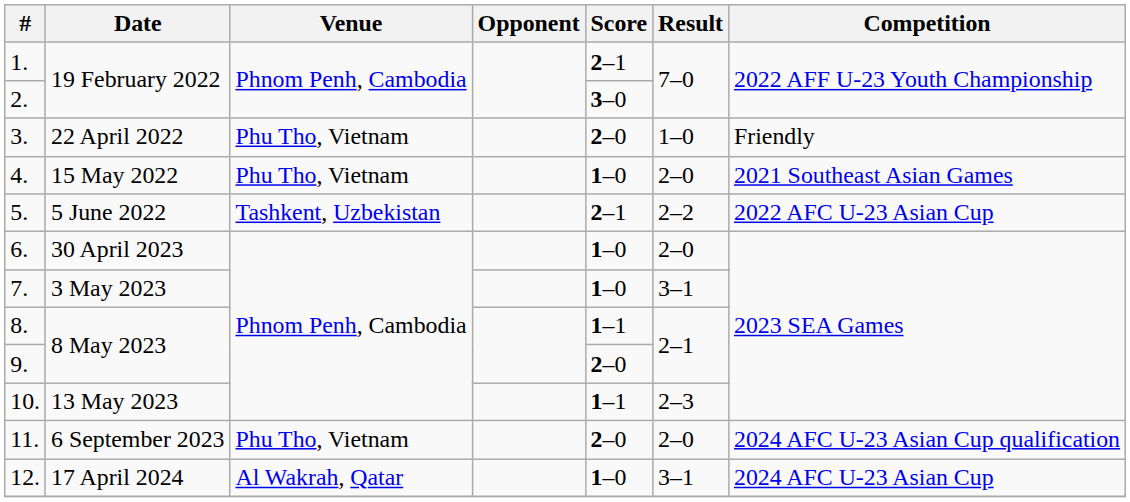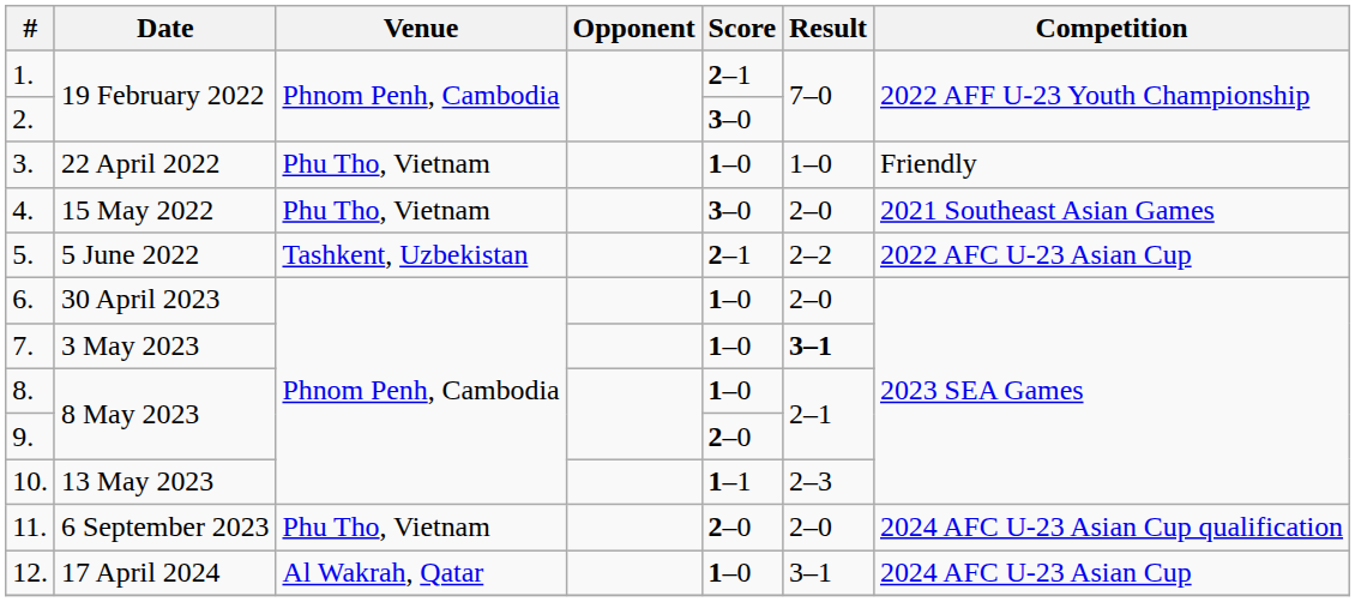 <table class="wikitable">
 <tr>
 <th>#</th>
 <th>Date</th>
 <th>Venue</th>
 <th>Opponent</th>
 <th>Score</th>
 <th>Result</th>
 <th>Competition</th>
 </tr>
 <tr>
 <td>1.</td>
 <td rowspan="2">19 February 2022</td>
 <td rowspan="2"><a href='#'>Phnom Penh</a>, <a href='#'>Cambodia</a></td>
 <td rowspan="2"></td>
 <td><strong>2</strong>–1</td>
 <td rowspan="2">7–0</td>
 <td rowspan="2"><a href='#'>2022 AFF U-23 Youth Championship</a></td>
 </tr>
 <tr>
 <td>2.</td>
 <td><strong>3</strong>–0</td>
 </tr>
 <tr>
 <td>3.</td>
 <td>22 April 2022</td>
 <td><a href='#'>Phu Tho</a>, Vietnam</td>
 <td></td>
-<td><strong>2</strong>–0</td>
+<td><strong>1</strong>–0</td>
 <td>1–0</td>
 <td>Friendly</td>
 </tr>
 <tr>
 <td>4.</td>
 <td>15 May 2022</td>
 <td><a href='#'>Phu Tho</a>, Vietnam</td>
 <td></td>
-<td><strong>1</strong>–0</td>
+<td><strong>3</strong>–0</td>
 <td>2–0</td>
 <td><a href='#'>2021 Southeast Asian Games</a></td>
 </tr>
 <tr>
 <td>5.</td>
 <td>5 June 2022</td>
 <td><a href='#'>Tashkent</a>, <a href='#'>Uzbekistan</a></td>
 <td></td>
 <td><strong>2</strong>–1</td>
 <td>2–2</td>
 <td><a href='#'>2022 AFC U-23 Asian Cup</a></td>
 </tr>
 <tr>
 <td>6.</td>
 <td>30 April 2023</td>
 <td rowspan=5><a href='#'>Phnom Penh</a>, Cambodia</td>
 <td></td>
 <td><strong>1</strong>–0</td>
 <td>2–0</td>
 <td rowspan=5><a href='#'>2023 SEA Games</a></td>
 </tr>
 <tr>
 <td>7.</td>
 <td>3 May 2023</td>
 <td></td>
 <td><strong>1</strong>–0</td>
-<td>3–1</td>
+<td><strong>3–1</strong></td>
 </tr>
 <tr>
 <td>8.</td>
 <td rowspan="2">8 May 2023</td>
 <td rowspan="2"></td>
-<td><strong>1</strong>–1</td>
+<td><strong>1</strong>–0</td>
 <td rowspan="2">2–1</td>
 </tr>
 <tr>
 <td>9.</td>
 <td><strong>2</strong>–0</td>
 </tr>
 <tr>
 <td>10.</td>
 <td>13 May 2023</td>
 <td></td>
 <td><strong>1</strong>–1</td>
 <td>2–3</td>
 </tr>
 <tr>
 <td>11.</td>
 <td>6 September 2023</td>
 <td><a href='#'>Phu Tho</a>, Vietnam</td>
 <td></td>
 <td><strong>2</strong>–0</td>
 <td>2–0</td>
 <td><a href='#'>2024 AFC U-23 Asian Cup qualification</a></td>
 </tr>
 <tr>
 <td>12.</td>
 <td>17 April 2024</td>
 <td><a href='#'>Al Wakrah</a>, <a href='#'>Qatar</a></td>
 <td></td>
 <td><strong>1</strong>–0</td>
 <td>3–1</td>
 <td><a href='#'>2024 AFC U-23 Asian Cup</a></td>
 </tr>
 <tr>
 </tr>
 </table>
